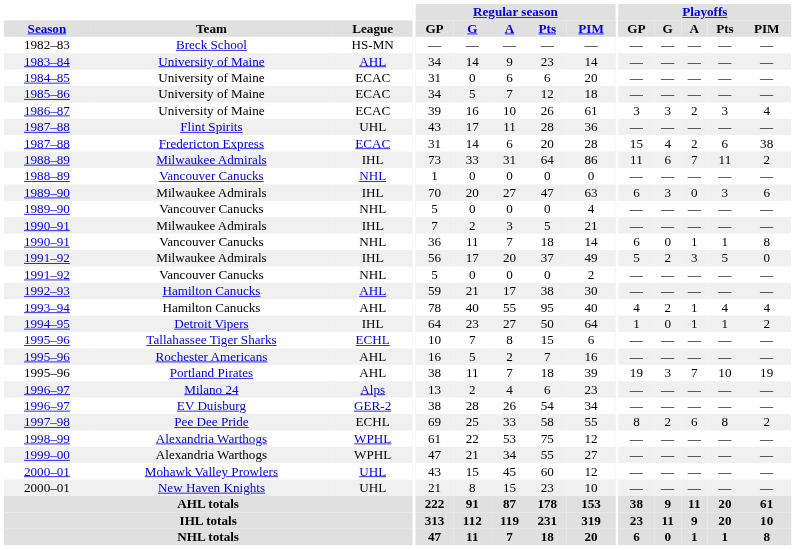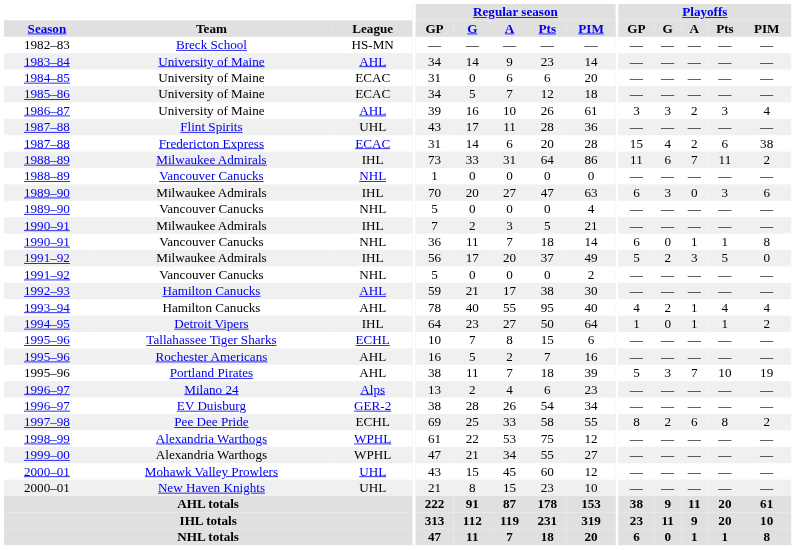 <table border="0" cellpadding="1" cellspacing="0" style="text-align:center; width:60em">
 <tr bgcolor="#e0e0e0">
 <th colspan="3" bgcolor="#ffffff"></th>
 <th rowspan="100" bgcolor="#ffffff"></th>
 <th colspan="5"><a href='#'>Regular season</a></th>
 <th rowspan="100" bgcolor="#ffffff"></th>
 <th colspan="5"><a href='#'>Playoffs</a></th>
 </tr>
 <tr bgcolor="#e0e0e0">
 <th><a href='#'>Season</a></th>
 <th>Team</th>
 <th>League</th>
 <th>GP</th>
 <th><a href='#'>G</a></th>
 <th><a href='#'>A</a></th>
 <th><a href='#'>Pts</a></th>
 <th><a href='#'>PIM</a></th>
 <th>GP</th>
 <th>G</th>
 <th>A</th>
 <th>Pts</th>
 <th>PIM</th>
 </tr>
 <tr>
 <td>1982–83</td>
 <td><a href='#'>Breck School</a></td>
 <td>HS-MN</td>
 <td>—</td>
 <td>—</td>
 <td>—</td>
 <td>—</td>
 <td>—</td>
 <td>—</td>
 <td>—</td>
 <td>—</td>
 <td>—</td>
 <td>—</td>
 </tr>
 <tr bgcolor="#f0f0f0">
 <td><a href='#'>1983–84</a></td>
 <td><a href='#'>University of Maine</a></td>
 <td><a href='#'>AHL</a></td>
 <td>34</td>
 <td>14</td>
 <td>9</td>
 <td>23</td>
 <td>14</td>
 <td>—</td>
 <td>—</td>
 <td>—</td>
 <td>—</td>
 <td>—</td>
 </tr>
 <tr>
 <td><a href='#'>1984–85</a></td>
 <td>University of Maine</td>
 <td>ECAC</td>
 <td>31</td>
 <td>0</td>
 <td>6</td>
 <td>6</td>
 <td>20</td>
 <td>—</td>
 <td>—</td>
 <td>—</td>
 <td>—</td>
 <td>—</td>
 </tr>
 <tr bgcolor="#f0f0f0">
 <td><a href='#'>1985–86</a></td>
 <td>University of Maine</td>
 <td>ECAC</td>
 <td>34</td>
 <td>5</td>
 <td>7</td>
 <td>12</td>
 <td>18</td>
 <td>—</td>
 <td>—</td>
 <td>—</td>
 <td>—</td>
 <td>—</td>
 </tr>
 <tr>
 <td><a href='#'>1986–87</a></td>
 <td>University of Maine</td>
-<td>ECAC</td>
+<td><a href='#'>AHL</a></td>
 <td>39</td>
 <td>16</td>
 <td>10</td>
 <td>26</td>
 <td>61</td>
 <td>3</td>
 <td>3</td>
 <td>2</td>
 <td>3</td>
 <td>4</td>
 </tr>
 <tr bgcolor="#f0f0f0">
 <td><a href='#'>1987–88</a></td>
 <td><a href='#'>Flint Spirits</a></td>
 <td>UHL</td>
 <td>43</td>
 <td>17</td>
 <td>11</td>
 <td>28</td>
 <td>36</td>
 <td>—</td>
 <td>—</td>
 <td>—</td>
 <td>—</td>
 <td>—</td>
 </tr>
 <tr>
 <td><a href='#'>1987–88</a></td>
 <td><a href='#'>Fredericton Express</a></td>
 <td><a href='#'>ECAC</a></td>
 <td>31</td>
 <td>14</td>
 <td>6</td>
 <td>20</td>
 <td>28</td>
 <td>15</td>
 <td>4</td>
 <td>2</td>
 <td>6</td>
 <td>38</td>
 </tr>
 <tr bgcolor="#f0f0f0">
 <td><a href='#'>1988–89</a></td>
 <td><a href='#'>Milwaukee Admirals</a></td>
 <td>IHL</td>
 <td>73</td>
 <td>33</td>
 <td>31</td>
 <td>64</td>
 <td>86</td>
 <td>11</td>
 <td>6</td>
 <td>7</td>
 <td>11</td>
 <td>2</td>
 </tr>
 <tr>
 <td><a href='#'>1988–89</a></td>
 <td><a href='#'>Vancouver Canucks</a></td>
 <td><a href='#'>NHL</a></td>
 <td>1</td>
 <td>0</td>
 <td>0</td>
 <td>0</td>
 <td>0</td>
 <td>—</td>
 <td>—</td>
 <td>—</td>
 <td>—</td>
 <td>—</td>
 </tr>
 <tr bgcolor="#f0f0f0">
 <td><a href='#'>1989–90</a></td>
 <td>Milwaukee Admirals</td>
 <td>IHL</td>
 <td>70</td>
 <td>20</td>
 <td>27</td>
 <td>47</td>
 <td>63</td>
 <td>6</td>
 <td>3</td>
 <td>0</td>
 <td>3</td>
 <td>6</td>
 </tr>
 <tr>
 <td><a href='#'>1989–90</a></td>
 <td>Vancouver Canucks</td>
 <td>NHL</td>
 <td>5</td>
 <td>0</td>
 <td>0</td>
 <td>0</td>
 <td>4</td>
 <td>—</td>
 <td>—</td>
 <td>—</td>
 <td>—</td>
 <td>—</td>
 </tr>
 <tr bgcolor="#f0f0f0">
 <td><a href='#'>1990–91</a></td>
 <td>Milwaukee Admirals</td>
 <td>IHL</td>
 <td>7</td>
 <td>2</td>
 <td>3</td>
 <td>5</td>
 <td>21</td>
 <td>—</td>
 <td>—</td>
 <td>—</td>
 <td>—</td>
 <td>—</td>
 </tr>
 <tr>
 <td><a href='#'>1990–91</a></td>
 <td>Vancouver Canucks</td>
 <td>NHL</td>
 <td>36</td>
 <td>11</td>
 <td>7</td>
 <td>18</td>
 <td>14</td>
 <td>6</td>
 <td>0</td>
 <td>1</td>
 <td>1</td>
 <td>8</td>
 </tr>
 <tr bgcolor="#f0f0f0">
 <td><a href='#'>1991–92</a></td>
 <td>Milwaukee Admirals</td>
 <td>IHL</td>
 <td>56</td>
 <td>17</td>
 <td>20</td>
 <td>37</td>
 <td>49</td>
 <td>5</td>
 <td>2</td>
 <td>3</td>
 <td>5</td>
 <td>0</td>
 </tr>
 <tr>
 <td><a href='#'>1991–92</a></td>
 <td>Vancouver Canucks</td>
 <td>NHL</td>
 <td>5</td>
 <td>0</td>
 <td>0</td>
 <td>0</td>
 <td>2</td>
 <td>—</td>
 <td>—</td>
 <td>—</td>
 <td>—</td>
 <td>—</td>
 </tr>
 <tr bgcolor="#f0f0f0">
 <td><a href='#'>1992–93</a></td>
 <td><a href='#'>Hamilton Canucks</a></td>
 <td><a href='#'>AHL</a></td>
 <td>59</td>
 <td>21</td>
 <td>17</td>
 <td>38</td>
 <td>30</td>
 <td>—</td>
 <td>—</td>
 <td>—</td>
 <td>—</td>
 <td>—</td>
 </tr>
 <tr>
 <td><a href='#'>1993–94</a></td>
 <td>Hamilton Canucks</td>
 <td>AHL</td>
 <td>78</td>
 <td>40</td>
 <td>55</td>
 <td>95</td>
 <td>40</td>
 <td>4</td>
 <td>2</td>
 <td>1</td>
 <td>4</td>
 <td>4</td>
 </tr>
 <tr bgcolor="#f0f0f0">
 <td><a href='#'>1994–95</a></td>
 <td><a href='#'>Detroit Vipers</a></td>
 <td>IHL</td>
 <td>64</td>
 <td>23</td>
 <td>27</td>
 <td>50</td>
 <td>64</td>
 <td>1</td>
 <td>0</td>
 <td>1</td>
 <td>1</td>
 <td>2</td>
 </tr>
 <tr>
 <td><a href='#'>1995–96</a></td>
 <td><a href='#'>Tallahassee Tiger Sharks</a></td>
 <td><a href='#'>ECHL</a></td>
 <td>10</td>
 <td>7</td>
 <td>8</td>
 <td>15</td>
 <td>6</td>
 <td>—</td>
 <td>—</td>
 <td>—</td>
 <td>—</td>
 <td>—</td>
 </tr>
 <tr bgcolor="#f0f0f0">
 <td><a href='#'>1995–96</a></td>
 <td><a href='#'>Rochester Americans</a></td>
 <td>AHL</td>
 <td>16</td>
 <td>5</td>
 <td>2</td>
 <td>7</td>
 <td>16</td>
 <td>—</td>
 <td>—</td>
 <td>—</td>
 <td>—</td>
 <td>—</td>
 </tr>
 <tr>
 <td>1995–96</td>
 <td><a href='#'>Portland Pirates</a></td>
 <td>AHL</td>
 <td>38</td>
 <td>11</td>
 <td>7</td>
 <td>18</td>
 <td>39</td>
-<td>19</td>
+<td>5</td>
 <td>3</td>
 <td>7</td>
 <td>10</td>
 <td>19</td>
 </tr>
 <tr bgcolor="#f0f0f0">
 <td><a href='#'>1996–97</a></td>
 <td><a href='#'>Milano 24</a></td>
 <td><a href='#'>Alps</a></td>
 <td>13</td>
 <td>2</td>
 <td>4</td>
 <td>6</td>
 <td>23</td>
 <td>—</td>
 <td>—</td>
 <td>—</td>
 <td>—</td>
 <td>—</td>
 </tr>
 <tr>
 <td><a href='#'>1996–97</a></td>
 <td><a href='#'>EV Duisburg</a></td>
 <td><a href='#'>GER-2</a></td>
 <td>38</td>
 <td>28</td>
 <td>26</td>
 <td>54</td>
 <td>34</td>
 <td>—</td>
 <td>—</td>
 <td>—</td>
 <td>—</td>
 <td>—</td>
 </tr>
 <tr bgcolor="#f0f0f0">
 <td><a href='#'>1997–98</a></td>
 <td><a href='#'>Pee Dee Pride</a></td>
 <td>ECHL</td>
 <td>69</td>
 <td>25</td>
 <td>33</td>
 <td>58</td>
 <td>55</td>
 <td>8</td>
 <td>2</td>
 <td>6</td>
 <td>8</td>
 <td>2</td>
 </tr>
 <tr>
 <td><a href='#'>1998–99</a></td>
 <td><a href='#'>Alexandria Warthogs</a></td>
 <td><a href='#'>WPHL</a></td>
 <td>61</td>
 <td>22</td>
 <td>53</td>
 <td>75</td>
 <td>12</td>
 <td>—</td>
 <td>—</td>
 <td>—</td>
 <td>—</td>
 <td>—</td>
 </tr>
 <tr bgcolor="#f0f0f0">
 <td><a href='#'>1999–00</a></td>
 <td>Alexandria Warthogs</td>
 <td>WPHL</td>
 <td>47</td>
 <td>21</td>
 <td>34</td>
 <td>55</td>
 <td>27</td>
 <td>—</td>
 <td>—</td>
 <td>—</td>
 <td>—</td>
 <td>—</td>
 </tr>
 <tr>
 <td><a href='#'>2000–01</a></td>
 <td><a href='#'>Mohawk Valley Prowlers</a></td>
 <td><a href='#'>UHL</a></td>
 <td>43</td>
 <td>15</td>
 <td>45</td>
 <td>60</td>
 <td>12</td>
 <td>—</td>
 <td>—</td>
 <td>—</td>
 <td>—</td>
 <td>—</td>
 </tr>
 <tr bgcolor="#f0f0f0">
 <td>2000–01</td>
 <td><a href='#'>New Haven Knights</a></td>
 <td>UHL</td>
 <td>21</td>
 <td>8</td>
 <td>15</td>
 <td>23</td>
 <td>10</td>
 <td>—</td>
 <td>—</td>
 <td>—</td>
 <td>—</td>
 <td>—</td>
 </tr>
 <tr bgcolor="#e0e0e0">
 <th colspan="3">AHL totals</th>
 <th>222</th>
 <th>91</th>
 <th>87</th>
 <th>178</th>
 <th>153</th>
 <th>38</th>
 <th>9</th>
 <th>11</th>
 <th>20</th>
 <th>61</th>
 </tr>
 <tr bgcolor="#e0e0e0">
 <th colspan="3">IHL totals</th>
 <th>313</th>
 <th>112</th>
 <th>119</th>
 <th>231</th>
 <th>319</th>
 <th>23</th>
 <th>11</th>
 <th>9</th>
 <th>20</th>
 <th>10</th>
 </tr>
 <tr bgcolor="#e0e0e0">
 <th colspan="3">NHL totals</th>
 <th>47</th>
 <th>11</th>
 <th>7</th>
 <th>18</th>
 <th>20</th>
 <th>6</th>
 <th>0</th>
 <th>1</th>
 <th>1</th>
 <th>8</th>
 </tr>
 </table>
